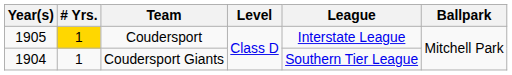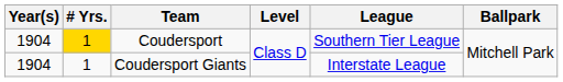 <table class="wikitable" style="text-align:center; font-size: 95%;">
 <tr>
 <th>Year(s)</th>
 <th># Yrs.</th>
 <th>Team</th>
 <th>Level</th>
 <th>League</th>
 <th>Ballpark</th>
 </tr>
 <tr>
-<td>1905</td>
+<td>1904</td>
 <td style="background: gold;">1</td>
 <td>Coudersport</td>
 <td Rowspan=2><a href='#'>Class D</a></td>
-<td><a href='#'>Interstate League</a></td>
+<td><a href='#'>Southern Tier League</a></td>
 <td rowspan=2>Mitchell Park</td>
 </tr>
 <tr>
 <td>1904</td>
 <td>1</td>
 <td>Coudersport Giants</td>
-<td><a href='#'>Southern Tier League</a></td>
+<td><a href='#'>Interstate League</a></td>
 </tr>
 </table>
